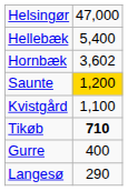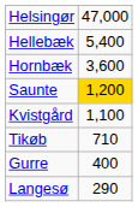 <table class="wikitable" style="margin-right:1em">
 <tr>
 <td><a href='#'>Helsingør</a></td>
 <td align="center">47,000</td>
 </tr>
 <tr>
 <td><a href='#'>Hellebæk</a></td>
 <td align="center">5,400</td>
 </tr>
 <tr>
 <td><a href='#'>Hornbæk</a></td>
-<td align="center">3,602</td>
+<td align="center">3,600</td>
 </tr>
 <tr>
 <td><a href='#'>Saunte</a></td>
 <td align="center" style="background: gold;">1,200</td>
 </tr>
 <tr>
 <td><a href='#'>Kvistgård</a></td>
 <td align="center">1,100</td>
 </tr>
 <tr>
 <td><a href='#'>Tikøb</a></td>
-<td align="center"><strong>710</strong></td>
+<td align="center">710</td>
 </tr>
 <tr>
 <td><a href='#'>Gurre</a></td>
 <td align="center">400</td>
 </tr>
 <tr>
 <td><a href='#'>Langesø</a></td>
 <td align="center">290</td>
 </tr>
 </table>
